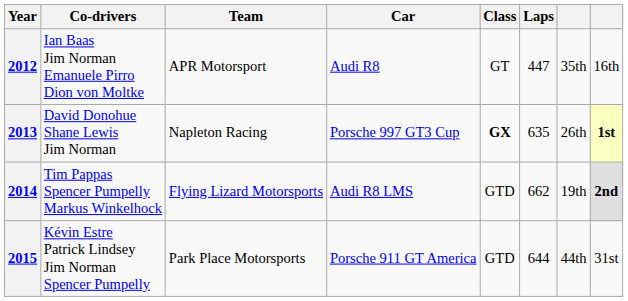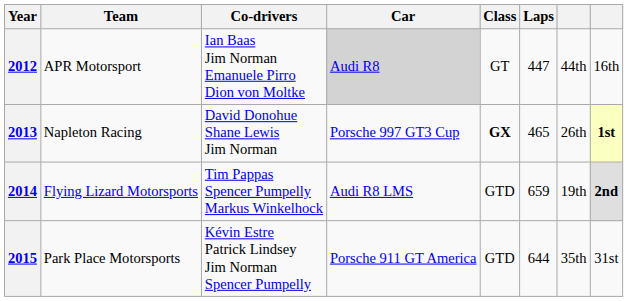 <table class="wikitable" style="text-align:center; font-size:90%;">
 <tr style="background:#ABBBDD;">
 <th>Year</th>
+<th>Team</th>
 <th>Co-drivers</th>
-<th>Team</th>
 <th>Car</th>
 <th>Class</th>
 <th>Laps</th>
 <th></th>
 <th></th>
 </tr>
 <tr>
 <th><a href='#'>2012</a></th>
+<td align="left"> APR Motorsport</td>
 <td align="left"> <a href='#'>Ian Baas</a><br> Jim Norman<br> <a href='#'>Emanuele Pirro</a><br> <a href='#'>Dion von Moltke</a></td>
-<td align="left"> APR Motorsport</td>
-<td align="left"><a href='#'>Audi R8</a></td>
+<td align="left" style="background: lightgrey;"><a href='#'>Audi R8</a></td>
 <td>GT</td>
 <td>447</td>
-<td>35th</td>
+<td>44th</td>
 <td>16th</td>
 </tr>
 <tr>
 <th><a href='#'>2013</a></th>
+<td align="left"> Napleton Racing</td>
 <td align="left"> <a href='#'>David Donohue</a><br> <a href='#'>Shane Lewis</a><br> Jim Norman</td>
-<td align="left"> Napleton Racing</td>
 <td align="left"><a href='#'>Porsche 997 GT3 Cup</a></td>
 <td><strong>GX</strong></td>
-<td>635</td>
+<td>465</td>
 <td>26th</td>
 <td style="background:#FBFFBF;"><strong>1st</strong></td>
 </tr>
 <tr>
 <th><a href='#'>2014</a></th>
+<td align="left"> <a href='#'>Flying Lizard Motorsports</a></td>
 <td align="left"> <a href='#'>Tim Pappas</a><br> <a href='#'>Spencer Pumpelly</a><br> <a href='#'>Markus Winkelhock</a></td>
-<td align="left"> <a href='#'>Flying Lizard Motorsports</a></td>
 <td align="left"><a href='#'>Audi R8 LMS</a></td>
 <td>GTD</td>
-<td>662</td>
+<td>659</td>
 <td>19th</td>
 <td style="background:#DFDFDF;"><strong>2nd</strong></td>
 </tr>
 <tr>
 <th><a href='#'>2015</a></th>
+<td align="left"> Park Place Motorsports</td>
 <td align="left"> <a href='#'>Kévin Estre</a><br> Patrick Lindsey<br> Jim Norman<br> <a href='#'>Spencer Pumpelly</a></td>
-<td align="left"> Park Place Motorsports</td>
 <td align="left"><a href='#'>Porsche 911 GT America</a></td>
 <td>GTD</td>
 <td>644</td>
-<td>44th</td>
+<td>35th</td>
 <td>31st</td>
 </tr>
 </table>
